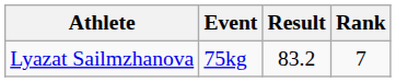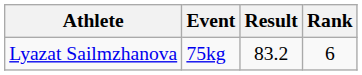 <table class=wikitable style="font-size:90%">
 <tr>
 <th>Athlete</th>
 <th>Event</th>
 <th>Result</th>
 <th>Rank</th>
 </tr>
 <tr>
 <td><a href='#'>Lyazat Sailmzhanova</a></td>
 <td><a href='#'>75kg</a></td>
 <td style="text-align:center;">83.2</td>
-<td style="text-align:center;">7</td>
+<td style="text-align:center;">6</td>
 </tr>
 </table>
